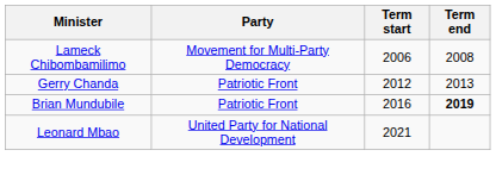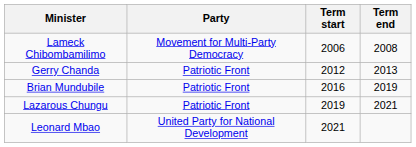 <table class="wikitable sortable" style=text-align:center>
 <tr>
 <th>Minister</th>
 <th>Party</th>
 <th>Term start</th>
 <th>Term end</th>
 </tr>
 <tr>
 <td><a href='#'>Lameck Chibombamilimo</a></td>
 <td><a href='#'>Movement for Multi-Party Democracy</a></td>
 <td>2006</td>
 <td>2008</td>
 </tr>
 <tr>
 <td><a href='#'>Gerry Chanda</a></td>
 <td><a href='#'>Patriotic Front</a></td>
 <td>2012</td>
 <td>2013</td>
 </tr>
 <tr>
 <td><a href='#'>Brian Mundubile</a></td>
 <td><a href='#'>Patriotic Front</a></td>
 <td>2016</td>
-<td><strong>2019</strong></td>
+<td>2019</td>
+</tr>
+<tr>
+<td><a href='#'>Lazarous Chungu</a></td>
+<td><a href='#'>Patriotic Front</a></td>
+<td>2019</td>
+<td>2021</td>
 </tr>
 <tr>
 <td><a href='#'>Leonard Mbao</a></td>
 <td><a href='#'>United Party for National Development</a></td>
 <td>2021</td>
 <td></td>
 </tr>
 </table>
